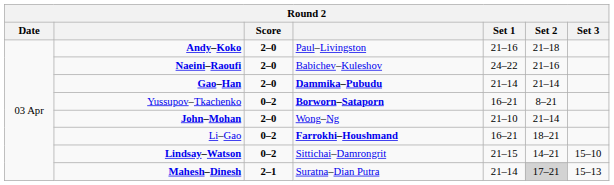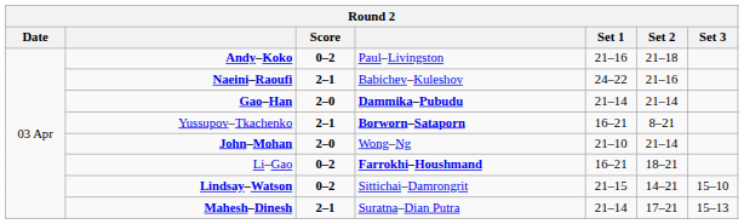 <table class="wikitable" style="text-align: center; font-size:90% ">
 <tr>
 <th colspan=7>Round 2</th>
 </tr>
 <tr>
 <th width="60">Date</th>
 <th align="right" width="250"></th>
 <th width="60">Score</th>
 <th align="left" width="250"></th>
 <th width="50">Set 1</th>
 <th width="50">Set 2</th>
 <th width="50">Set 3</th>
 </tr>
 <tr>
 <td rowspan=8>03 Apr</td>
 <td align=right><strong><a href='#'>Andy</a>–<a href='#'>Koko</a> </strong></td>
-<td align=center><strong>2–0</strong></td>
+<td align=center><strong>0–2</strong></td>
 <td align=left> <a href='#'>Paul</a>–<a href='#'>Livingston</a></td>
 <td>21–16</td>
 <td>21–18</td>
 <td></td>
 </tr>
 <tr>
 <td align=right><strong><a href='#'>Naeini</a>–<a href='#'>Raoufi</a> </strong></td>
-<td align=center><strong>2–0</strong></td>
+<td align=center><strong>2–1</strong></td>
 <td align=left> <a href='#'>Babichev</a>–<a href='#'>Kuleshov</a></td>
 <td>24–22</td>
 <td>21–16</td>
 <td></td>
 </tr>
 <tr>
 <td align=right><strong><a href='#'>Gao</a>–<a href='#'>Han</a> </strong></td>
 <td align=center><strong>2–0</strong></td>
 <td align=left><strong> <a href='#'>Dammika</a>–<a href='#'>Pubudu</a></strong></td>
 <td>21–14</td>
 <td>21–14</td>
 <td></td>
 </tr>
 <tr>
 <td align=right><a href='#'>Yussupov</a>–<a href='#'>Tkachenko</a> </td>
-<td align=center><strong>0–2</strong></td>
+<td align=center><strong>2–1</strong></td>
 <td align=left><strong> <a href='#'>Borworn</a>–<a href='#'>Sataporn</a></strong></td>
 <td>16–21</td>
 <td>8–21</td>
 <td></td>
 </tr>
 <tr>
 <td align=right><strong><a href='#'>John</a>–<a href='#'>Mohan</a> </strong></td>
 <td align=center><strong>2–0</strong></td>
 <td align=left> <a href='#'>Wong</a>–<a href='#'>Ng</a></td>
 <td>21–10</td>
 <td>21–14</td>
 <td></td>
 </tr>
 <tr>
 <td align=right><a href='#'>Li</a>–<a href='#'>Gao</a> </td>
 <td align=center><strong>0–2</strong></td>
 <td align=left><strong> <a href='#'>Farrokhi</a>–<a href='#'>Houshmand</a></strong></td>
 <td>16–21</td>
 <td>18–21</td>
 <td></td>
 </tr>
 <tr>
 <td align=right><strong><a href='#'>Lindsay</a>–<a href='#'>Watson</a> </strong></td>
 <td align=center><strong>0–2</strong></td>
 <td align=left> <a href='#'>Sittichai</a>–<a href='#'>Damrongrit</a></td>
 <td>21–15</td>
 <td>14–21</td>
 <td>15–10</td>
 </tr>
 <tr>
 <td align=right><strong><a href='#'>Mahesh</a>–<a href='#'>Dinesh</a> </strong></td>
 <td align=center><strong>2–1</strong></td>
 <td align=left> <a href='#'>Suratna</a>–<a href='#'>Dian Putra</a></td>
 <td>21–14</td>
-<td style="background: lightgrey;">17–21</td>
+<td>17–21</td>
 <td>15–13</td>
 </tr>
 </table>
